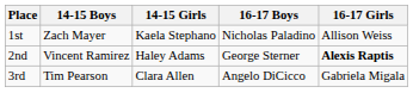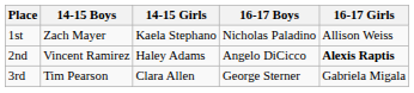 <table class="wikitable">
 <tr>
 <th>Place</th>
 <th>14-15 Boys</th>
 <th>14-15 Girls</th>
 <th>16-17 Boys</th>
 <th>16-17 Girls</th>
 </tr>
 <tr>
 <td>1st</td>
 <td>Zach Mayer</td>
 <td>Kaela Stephano</td>
 <td>Nicholas Paladino</td>
 <td>Allison Weiss</td>
 </tr>
 <tr>
 <td>2nd</td>
 <td>Vincent Ramirez</td>
 <td>Haley Adams</td>
-<td>George Sterner</td>
+<td>Angelo DiCicco</td>
 <td><strong>Alexis Raptis</strong></td>
 </tr>
 <tr>
 <td>3rd</td>
 <td>Tim Pearson</td>
 <td>Clara Allen</td>
-<td>Angelo DiCicco</td>
+<td>George Sterner</td>
 <td>Gabriela Migala</td>
 </tr>
 </table>
